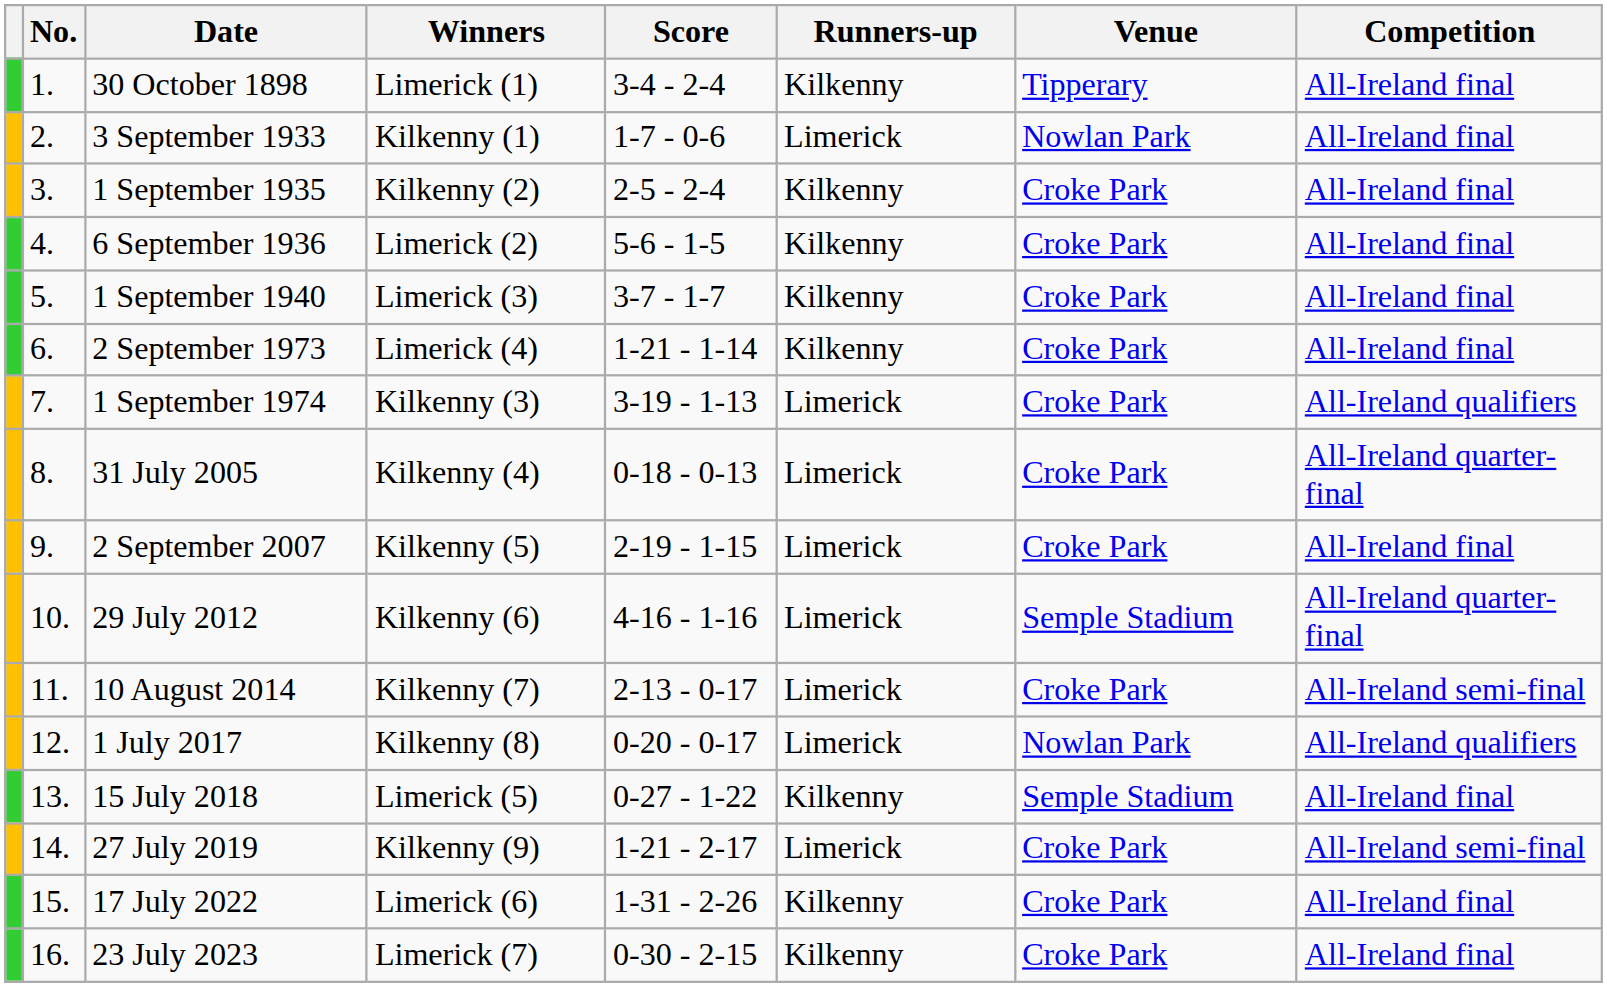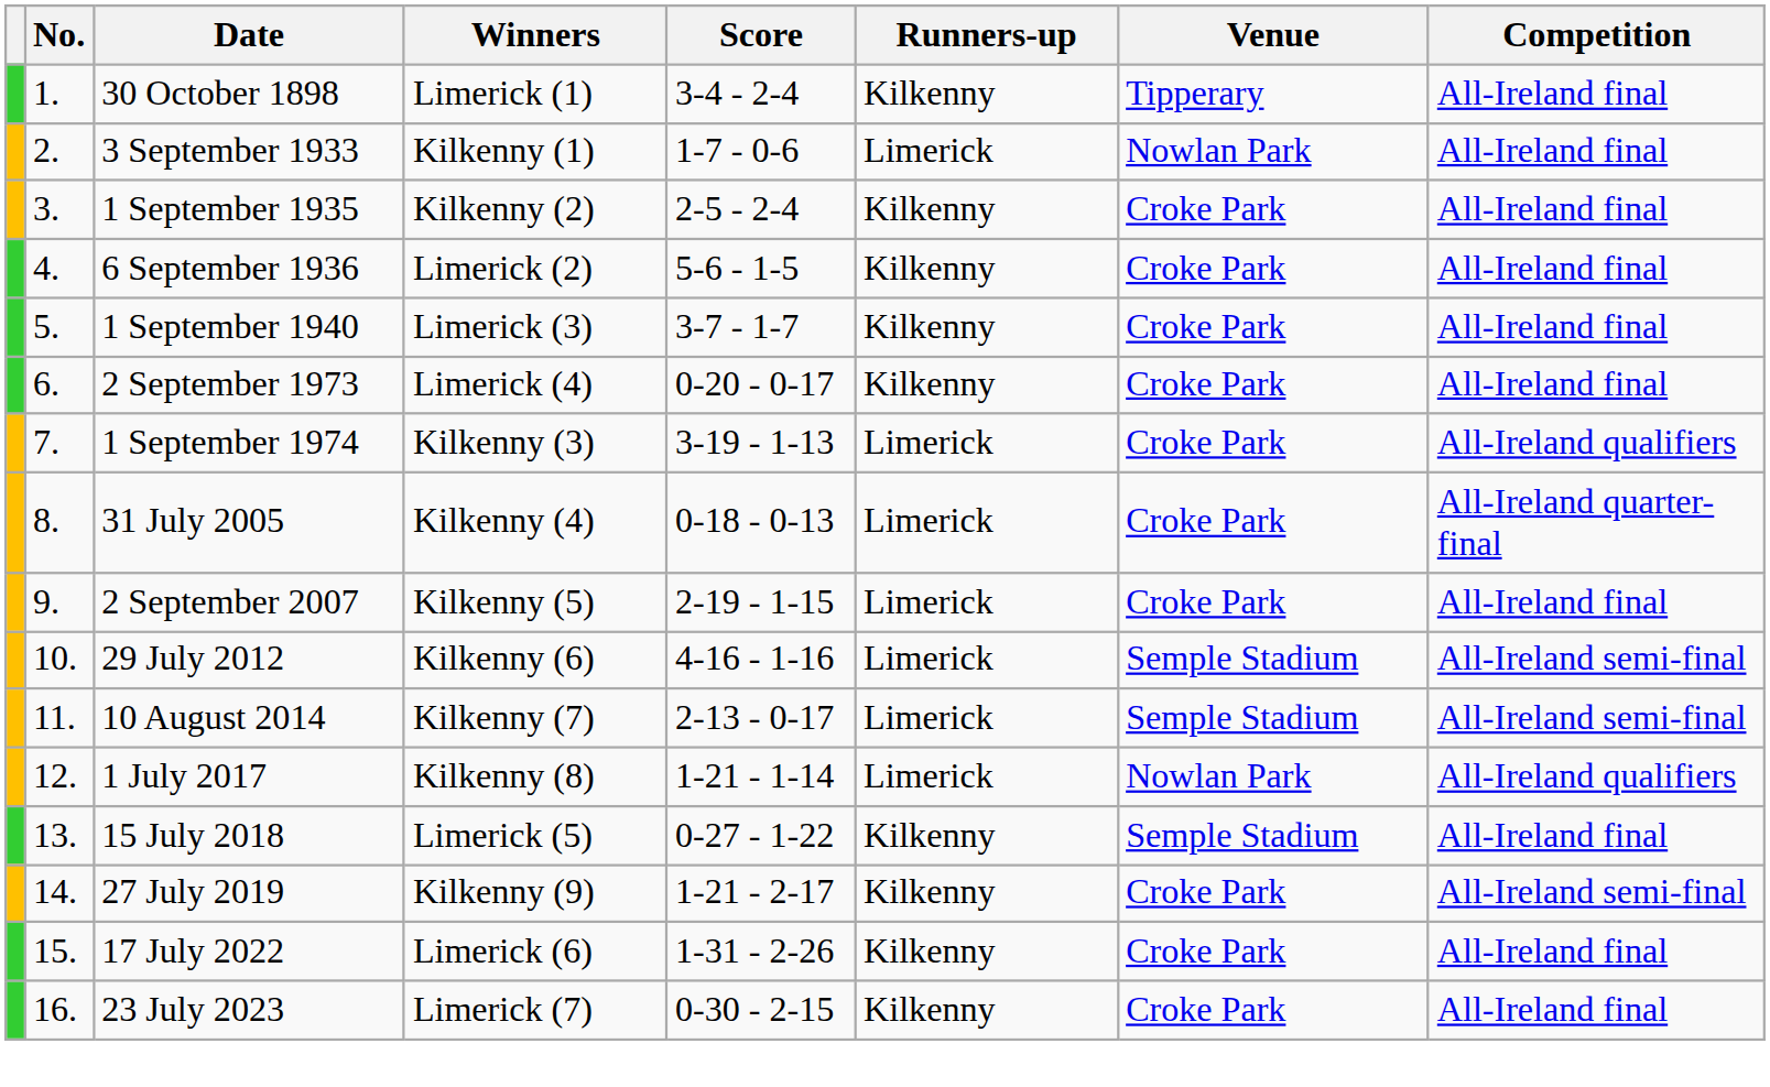 <table class="wikitable" style="font-size:90%">
 <tr>
 <th width=1></th>
 <th width=5>No.</th>
 <th width=120>Date</th>
 <th width=100>Winners</th>
 <th width=70>Score</th>
 <th width=100>Runners-up</th>
 <th width=120>Venue</th>
 <th width=130>Competition</th>
 </tr>
 <tr>
 <td style="background-color:#32CD32"></td>
 <td>1.</td>
 <td>30 October 1898</td>
 <td>Limerick (1)</td>
 <td>3-4 - 2-4</td>
 <td>Kilkenny</td>
 <td><a href='#'>Tipperary</a></td>
 <td><a href='#'>All-Ireland final</a></td>
 </tr>
 <tr>
 <td style="background-color:#FFC000"></td>
 <td>2.</td>
 <td>3 September 1933</td>
 <td>Kilkenny (1)</td>
 <td>1-7 - 0-6</td>
 <td>Limerick</td>
 <td><a href='#'>Nowlan Park</a></td>
 <td><a href='#'>All-Ireland final</a></td>
 </tr>
 <tr>
 <td style="background-color:#FFC000"></td>
 <td>3.</td>
 <td>1 September 1935</td>
 <td>Kilkenny (2)</td>
 <td>2-5 - 2-4</td>
 <td>Kilkenny</td>
 <td><a href='#'>Croke Park</a></td>
 <td><a href='#'>All-Ireland final</a></td>
 </tr>
 <tr>
 <td style="background-color:#32CD32"></td>
 <td>4.</td>
 <td>6 September 1936</td>
 <td>Limerick (2)</td>
 <td>5-6 - 1-5</td>
 <td>Kilkenny</td>
 <td><a href='#'>Croke Park</a></td>
 <td><a href='#'>All-Ireland final</a></td>
 </tr>
 <tr>
 <td style="background-color:#32CD32"></td>
 <td>5.</td>
 <td>1 September 1940</td>
 <td>Limerick (3)</td>
 <td>3-7 - 1-7</td>
 <td>Kilkenny</td>
 <td><a href='#'>Croke Park</a></td>
 <td><a href='#'>All-Ireland final</a></td>
 </tr>
 <tr>
 <td style="background-color:#32CD32"></td>
 <td>6.</td>
 <td>2 September 1973</td>
 <td>Limerick (4)</td>
-<td>1-21 - 1-14</td>
+<td>0-20 - 0-17</td>
 <td>Kilkenny</td>
 <td><a href='#'>Croke Park</a></td>
 <td><a href='#'>All-Ireland final</a></td>
 </tr>
 <tr>
 <td style="background-color:#FFC000"></td>
 <td>7.</td>
 <td>1 September 1974</td>
 <td>Kilkenny (3)</td>
 <td>3-19 - 1-13</td>
 <td>Limerick</td>
 <td><a href='#'>Croke Park</a></td>
 <td><a href='#'>All-Ireland qualifiers</a></td>
 </tr>
 <tr>
 <td style="background-color:#FFC000"></td>
 <td>8.</td>
 <td>31 July 2005</td>
 <td>Kilkenny (4)</td>
 <td>0-18 - 0-13</td>
 <td>Limerick</td>
 <td><a href='#'>Croke Park</a></td>
 <td><a href='#'>All-Ireland quarter-final</a></td>
 </tr>
 <tr>
 <td style="background-color:#FFC000"></td>
 <td>9.</td>
 <td>2 September 2007</td>
 <td>Kilkenny (5)</td>
 <td>2-19 - 1-15</td>
 <td>Limerick</td>
 <td><a href='#'>Croke Park</a></td>
 <td><a href='#'>All-Ireland final</a></td>
 </tr>
 <tr>
 <td style="background-color:#FFC000"></td>
 <td>10.</td>
 <td>29 July 2012</td>
 <td>Kilkenny (6)</td>
 <td>4-16 - 1-16</td>
 <td>Limerick</td>
 <td><a href='#'>Semple Stadium</a></td>
-<td><a href='#'>All-Ireland quarter-final</a></td>
+<td><a href='#'>All-Ireland semi-final</a></td>
 </tr>
 <tr>
 <td style="background-color:#FFC000"></td>
 <td>11.</td>
 <td>10 August 2014</td>
 <td>Kilkenny (7)</td>
 <td>2-13 - 0-17</td>
 <td>Limerick</td>
-<td><a href='#'>Croke Park</a></td>
+<td><a href='#'>Semple Stadium</a></td>
 <td><a href='#'>All-Ireland semi-final</a></td>
 </tr>
 <tr>
 <td style="background-color:#FFC000"></td>
 <td>12.</td>
 <td>1 July 2017</td>
 <td>Kilkenny (8)</td>
-<td>0-20 - 0-17</td>
+<td>1-21 - 1-14</td>
 <td>Limerick</td>
 <td><a href='#'>Nowlan Park</a></td>
 <td><a href='#'>All-Ireland qualifiers</a></td>
 </tr>
 <tr>
 <td style="background-color:#32CD32"></td>
 <td>13.</td>
 <td>15 July 2018</td>
 <td>Limerick (5)</td>
 <td>0-27 - 1-22</td>
 <td>Kilkenny</td>
 <td><a href='#'>Semple Stadium</a></td>
 <td><a href='#'>All-Ireland final</a></td>
 </tr>
 <tr>
 <td style="background-color:#FFC000"></td>
 <td>14.</td>
 <td>27 July 2019</td>
 <td>Kilkenny (9)</td>
 <td>1-21 - 2-17</td>
-<td>Limerick</td>
+<td>Kilkenny</td>
 <td><a href='#'>Croke Park</a></td>
 <td><a href='#'>All-Ireland semi-final</a></td>
 </tr>
 <tr>
 <td style="background-color:#32CD32"></td>
 <td>15.</td>
 <td>17 July 2022</td>
 <td>Limerick (6)</td>
 <td>1-31 - 2-26</td>
 <td>Kilkenny</td>
 <td><a href='#'>Croke Park</a></td>
 <td><a href='#'>All-Ireland final</a></td>
 </tr>
 <tr>
 <td style="background-color:#32CD32"></td>
 <td>16.</td>
 <td>23 July 2023</td>
 <td>Limerick (7)</td>
 <td>0-30 - 2-15</td>
 <td>Kilkenny</td>
 <td><a href='#'>Croke Park</a></td>
 <td><a href='#'>All-Ireland final</a></td>
 </tr>
 </table>
